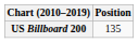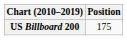 <table class="wikitable plainrowheaders" style="text-align:center">
 <tr>
 <th scope="col">Chart (2010–2019)</th>
 <th scope="col">Position</th>
 </tr>
 <tr>
 <th scope="row">US <em>Billboard</em> 200</th>
-<td>135</td>
+<td>175</td>
 </tr>
 </table>
